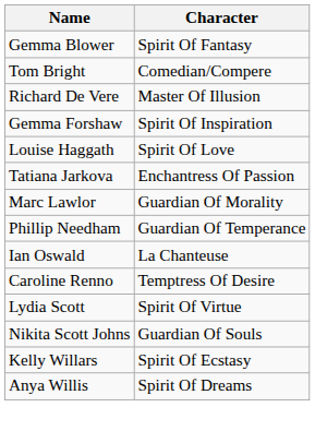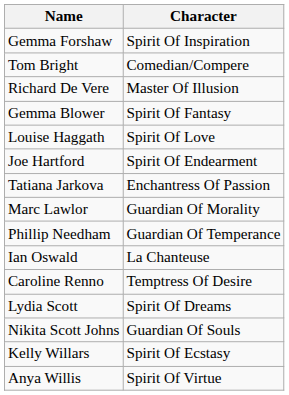 <table class="wikitable">
 <tr>
 <th>Name</th>
 <th>Character</th>
 </tr>
 <tr>
-<td>Gemma Blower</td>
-<td>Spirit Of Fantasy</td>
+<td>Gemma Forshaw</td>
+<td>Spirit Of Inspiration</td>
 </tr>
 <tr>
 <td>Tom Bright</td>
 <td>Comedian/Compere</td>
 </tr>
 <tr>
 <td>Richard De Vere</td>
 <td>Master Of Illusion</td>
 </tr>
 <tr>
-<td>Gemma Forshaw</td>
-<td>Spirit Of Inspiration</td>
+<td>Gemma Blower</td>
+<td>Spirit Of Fantasy</td>
 </tr>
 <tr>
 <td>Louise Haggath</td>
 <td>Spirit Of Love</td>
+</tr>
+<tr>
+<td>Joe Hartford</td>
+<td>Spirit Of Endearment</td>
 </tr>
 <tr>
 <td>Tatiana Jarkova</td>
 <td>Enchantress Of Passion</td>
 </tr>
 <tr>
 <td>Marc Lawlor</td>
 <td>Guardian Of Morality</td>
 </tr>
 <tr>
 <td>Phillip Needham</td>
 <td>Guardian Of Temperance</td>
 </tr>
 <tr>
 <td>Ian Oswald</td>
 <td>La Chanteuse</td>
 </tr>
 <tr>
 <td>Caroline Renno</td>
 <td>Temptress Of Desire</td>
 </tr>
 <tr>
 <td>Lydia Scott</td>
-<td>Spirit Of Virtue</td>
+<td>Spirit Of Dreams</td>
 </tr>
 <tr>
 <td>Nikita Scott Johns</td>
 <td>Guardian Of Souls</td>
 </tr>
 <tr>
 <td>Kelly Willars</td>
 <td>Spirit Of Ecstasy</td>
 </tr>
 <tr>
 <td>Anya Willis</td>
-<td>Spirit Of Dreams</td>
+<td>Spirit Of Virtue</td>
 </tr>
 </table>
